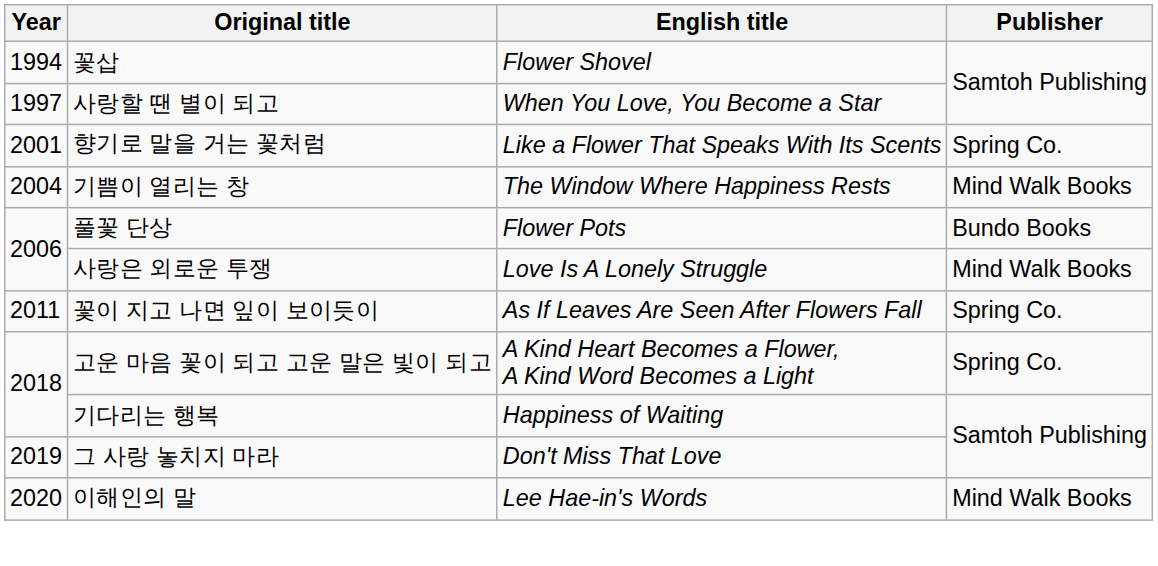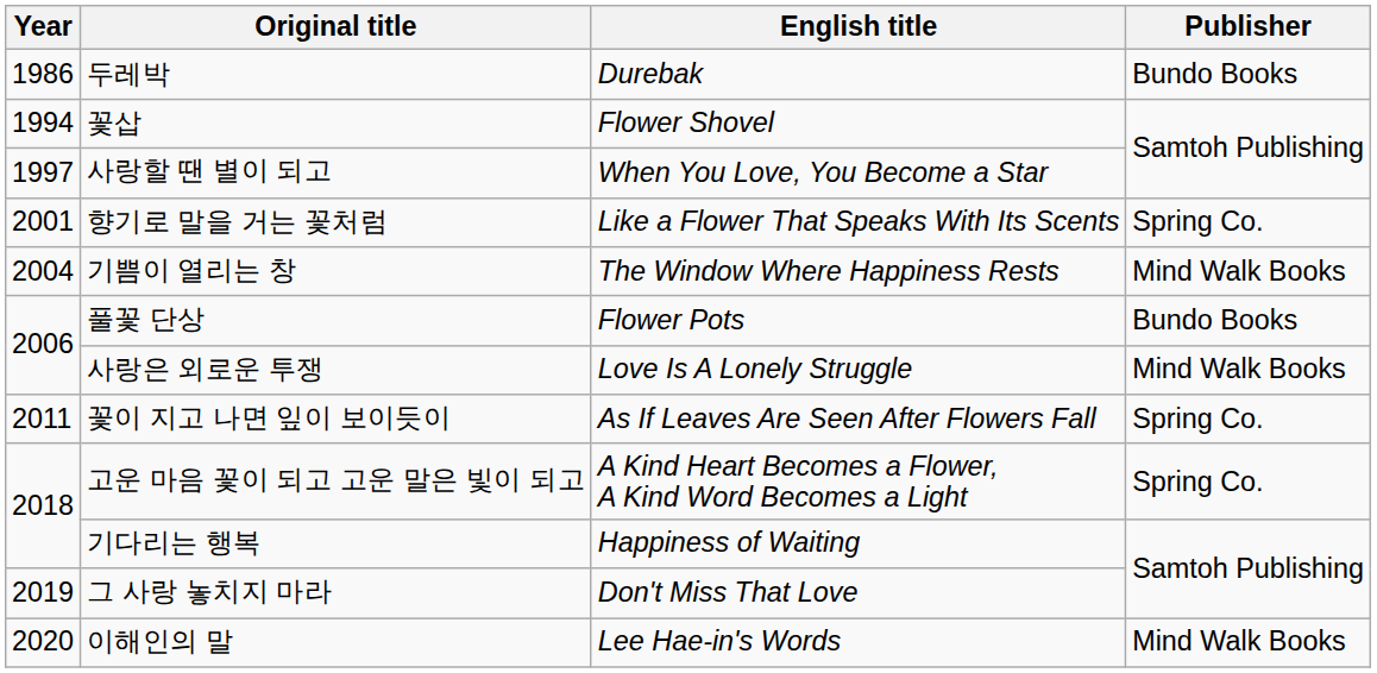 <table class="wikitable">
 <tr>
 <th>Year</th>
 <th>Original title</th>
 <th>English title</th>
 <th>Publisher</th>
+</tr>
+<tr>
+<td>1986</td>
+<td>두레박</td>
+<td><em>Durebak</em></td>
+<td>Bundo Books</td>
 </tr>
 <tr>
 <td>1994</td>
 <td>꽃삽</td>
 <td><em>Flower Shovel</em></td>
 <td rowspan="2">Samtoh Publishing</td>
 </tr>
 <tr>
 <td>1997</td>
 <td>사랑할 땐 별이 되고</td>
 <td><em>When You Love, You Become a Star</em></td>
 </tr>
 <tr>
 <td>2001</td>
 <td>향기로 말을 거는 꽃처럼</td>
 <td><em>Like a Flower That Speaks With Its Scents</em></td>
 <td>Spring Co.</td>
 </tr>
 <tr>
 <td>2004</td>
 <td>기쁨이 열리는 창</td>
 <td><em>The Window Where Happiness Rests</em></td>
 <td>Mind Walk Books</td>
 </tr>
 <tr>
 <td rowspan="2">2006</td>
 <td>풀꽃 단상</td>
 <td><em>Flower Pots</em></td>
 <td>Bundo Books</td>
 </tr>
 <tr>
 <td>사랑은 외로운 투쟁</td>
 <td><em>Love Is A Lonely Struggle</em></td>
 <td>Mind Walk Books</td>
 </tr>
 <tr>
 <td>2011</td>
 <td>꽃이 지고 나면 잎이 보이듯이</td>
 <td><em>As If Leaves Are Seen After Flowers Fall</em></td>
 <td>Spring Co.</td>
 </tr>
 <tr>
 <td rowspan="2">2018</td>
 <td>고운 마음 꽃이 되고 고운 말은 빛이 되고</td>
 <td><em>A Kind Heart Becomes a Flower, <br>A Kind Word Becomes a Light</em></td>
 <td>Spring Co.</td>
 </tr>
 <tr>
 <td>기다리는 행복</td>
 <td><em>Happiness of Waiting</em></td>
 <td rowspan="2">Samtoh Publishing</td>
 </tr>
 <tr>
 <td>2019</td>
 <td>그 사랑 놓치지 마라</td>
 <td><em>Don't Miss That Love</em></td>
 </tr>
 <tr>
 <td>2020</td>
 <td>이해인의 말</td>
 <td><em>Lee Hae-in's Words</em></td>
 <td>Mind Walk Books</td>
 </tr>
 </table>
